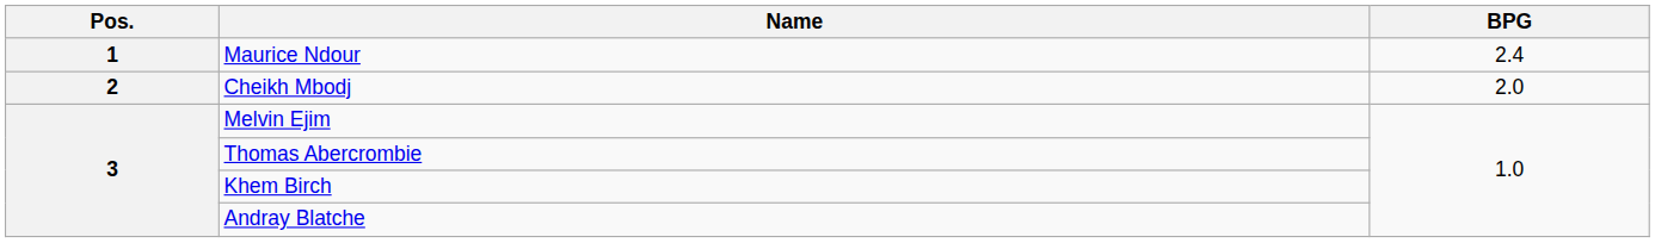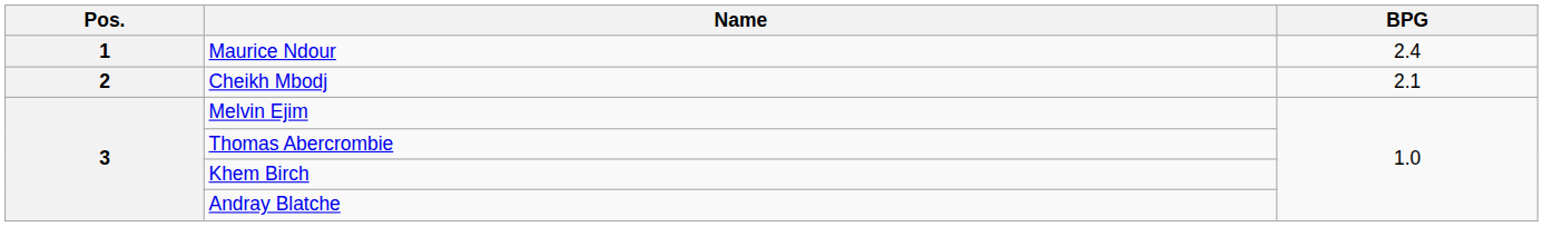 <table class=wikitable width=100% style="text-align:center;">
 <tr>
 <th width="13%">Pos.</th>
 <th width="70%">Name</th>
 <th width="17%">BPG</th>
 </tr>
 <tr>
 <th>1</th>
 <td align=left> <a href='#'>Maurice Ndour</a></td>
 <td>2.4</td>
 </tr>
 <tr>
 <th>2</th>
 <td align=left> <a href='#'>Cheikh Mbodj</a></td>
-<td>2.0</td>
+<td>2.1</td>
 </tr>
 <tr>
 <th rowspan=4>3</th>
 <td align=left> <a href='#'>Melvin Ejim</a></td>
 <td rowspan=4>1.0</td>
 </tr>
 <tr>
 <td align=left> <a href='#'>Thomas Abercrombie</a></td>
 </tr>
 <tr>
 <td align=left> <a href='#'>Khem Birch</a></td>
 </tr>
 <tr>
 <td align=left> <a href='#'>Andray Blatche</a></td>
 </tr>
 </table>
